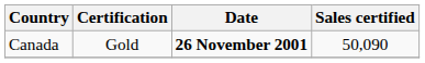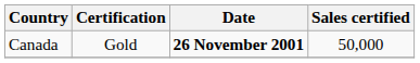 <table class="wikitable sortable">
 <tr>
 <th>Country</th>
 <th>Certification</th>
 <th>Date</th>
 <th>Sales certified</th>
 </tr>
 <tr>
 <td>Canada</td>
 <td align="center">Gold</td>
 <td align="center"><strong>26 November 2001</strong></td>
-<td align="center">50,090</td>
+<td align="center">50,000</td>
 </tr>
 <tr>
 </tr>
 </table>
